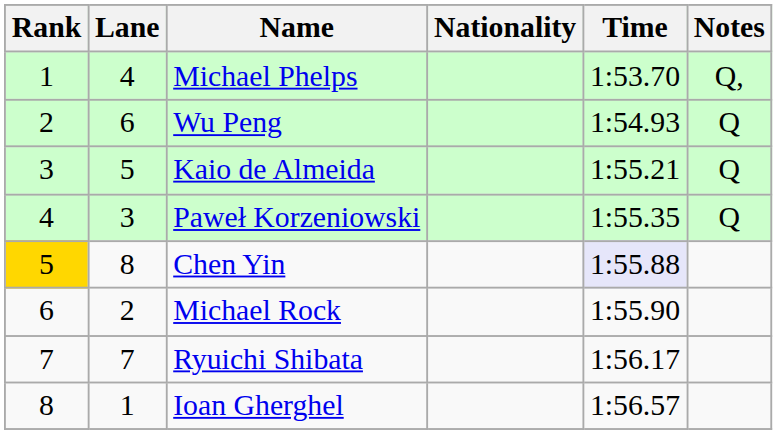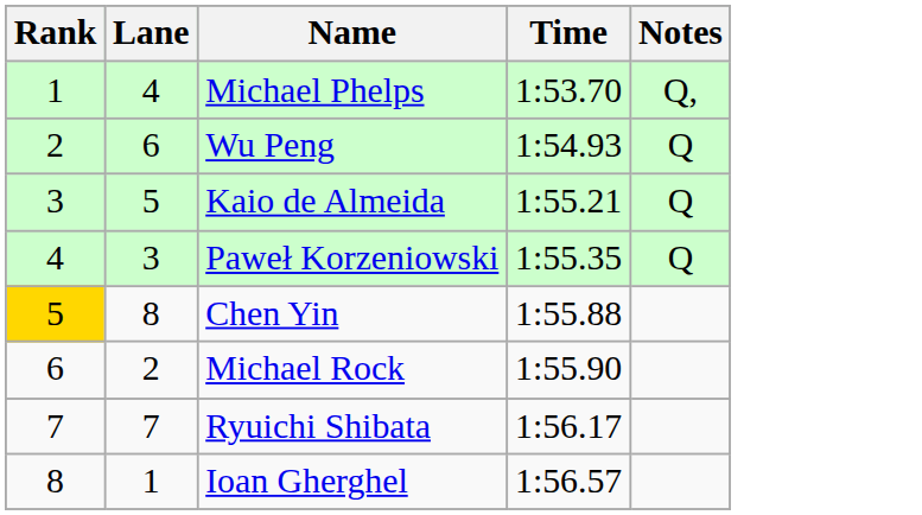 <table class="wikitable sortable" style="text-align:center">
 <tr bgcolor=ccffcc>
 <th>Rank</th>
 <th>Lane</th>
 <th>Name</th>
-<th>Nationality</th>
 <th>Time</th>
 <th>Notes</th>
 </tr>
 <tr bgcolor=ccffcc>
 <td>1</td>
 <td>4</td>
 <td align=left><a href='#'>Michael Phelps</a></td>
-<td align=left></td>
 <td>1:53.70</td>
 <td>Q, </td>
 </tr>
 <tr bgcolor=ccffcc>
 <td>2</td>
 <td>6</td>
 <td align=left><a href='#'>Wu Peng</a></td>
-<td align=left></td>
 <td>1:54.93</td>
 <td>Q</td>
 </tr>
 <tr bgcolor=ccffcc>
 <td>3</td>
 <td>5</td>
 <td align=left><a href='#'>Kaio de Almeida</a></td>
-<td align=left></td>
 <td>1:55.21</td>
 <td>Q</td>
 </tr>
 <tr bgcolor=ccffcc>
 <td>4</td>
 <td>3</td>
 <td align=left><a href='#'>Paweł Korzeniowski</a></td>
-<td align=left></td>
 <td>1:55.35</td>
 <td>Q</td>
 </tr>
 <tr>
 <td style="background: gold;">5</td>
 <td>8</td>
 <td align=left><a href='#'>Chen Yin</a></td>
-<td align=left></td>
-<td style="background: lavender;">1:55.88</td>
+<td>1:55.88</td>
 <td></td>
 </tr>
 <tr>
 <td>6</td>
 <td>2</td>
 <td align=left><a href='#'>Michael Rock</a></td>
-<td align=left></td>
 <td>1:55.90</td>
 <td></td>
 </tr>
 <tr>
 <td>7</td>
 <td>7</td>
 <td align=left><a href='#'>Ryuichi Shibata</a></td>
-<td align=left></td>
 <td>1:56.17</td>
 <td></td>
 </tr>
 <tr>
 <td>8</td>
 <td>1</td>
 <td align=left><a href='#'>Ioan Gherghel</a></td>
-<td align=left></td>
 <td>1:56.57</td>
 <td></td>
 </tr>
 </table>
